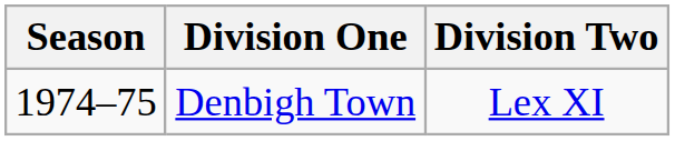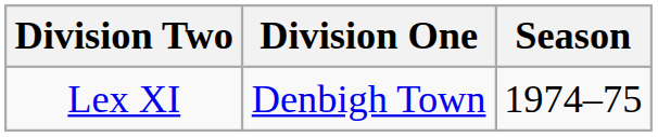 <table class="wikitable" style="text-align: center">
 <tr>
+<th>Division Two</th>
+<th>Division One</th>
 <th>Season</th>
-<th>Division One</th>
-<th>Division Two</th>
 </tr>
 <tr>
+<td><a href='#'>Lex XI</a></td>
+<td><a href='#'>Denbigh Town</a></td>
 <td>1974–75</td>
-<td><a href='#'>Denbigh Town</a></td>
-<td><a href='#'>Lex XI</a></td>
 </tr>
 </table>
